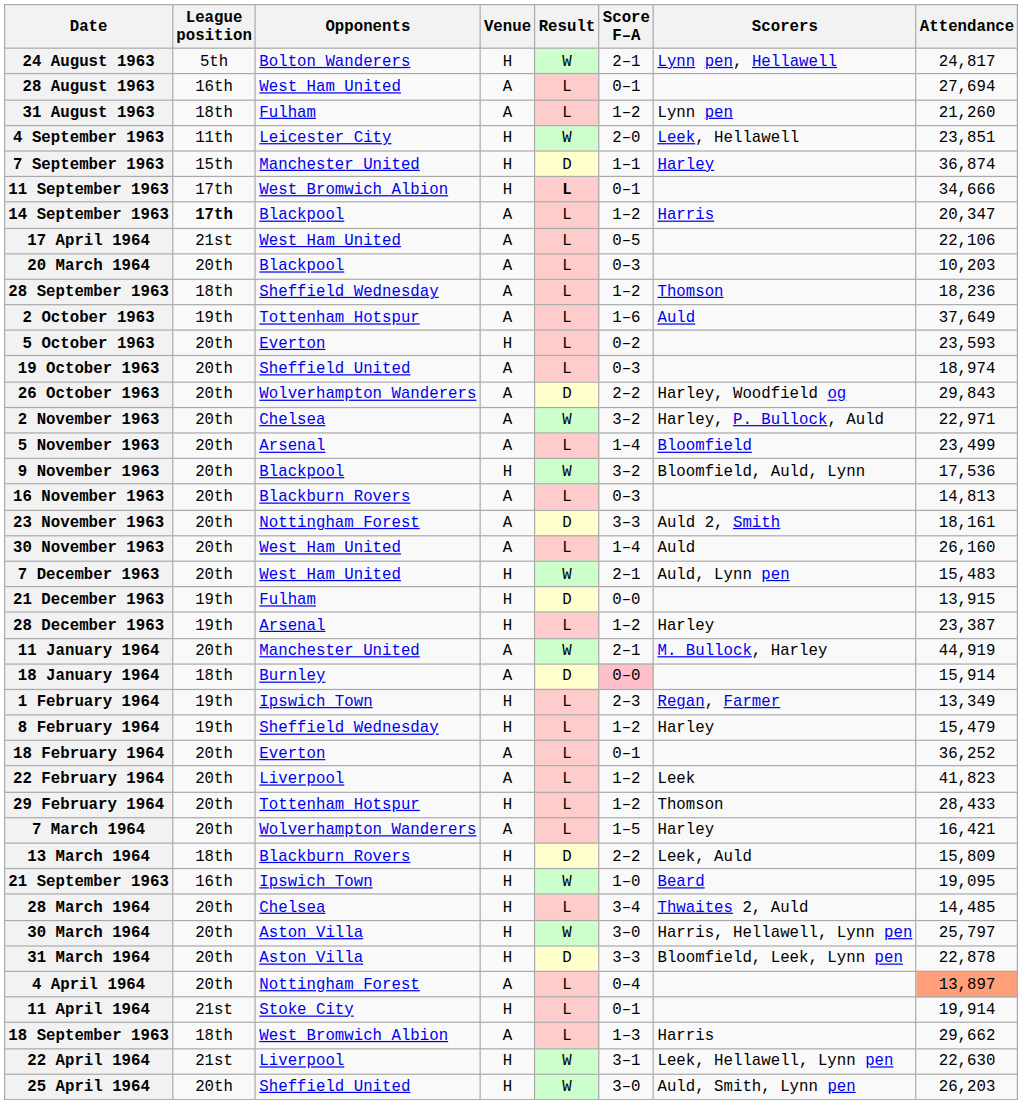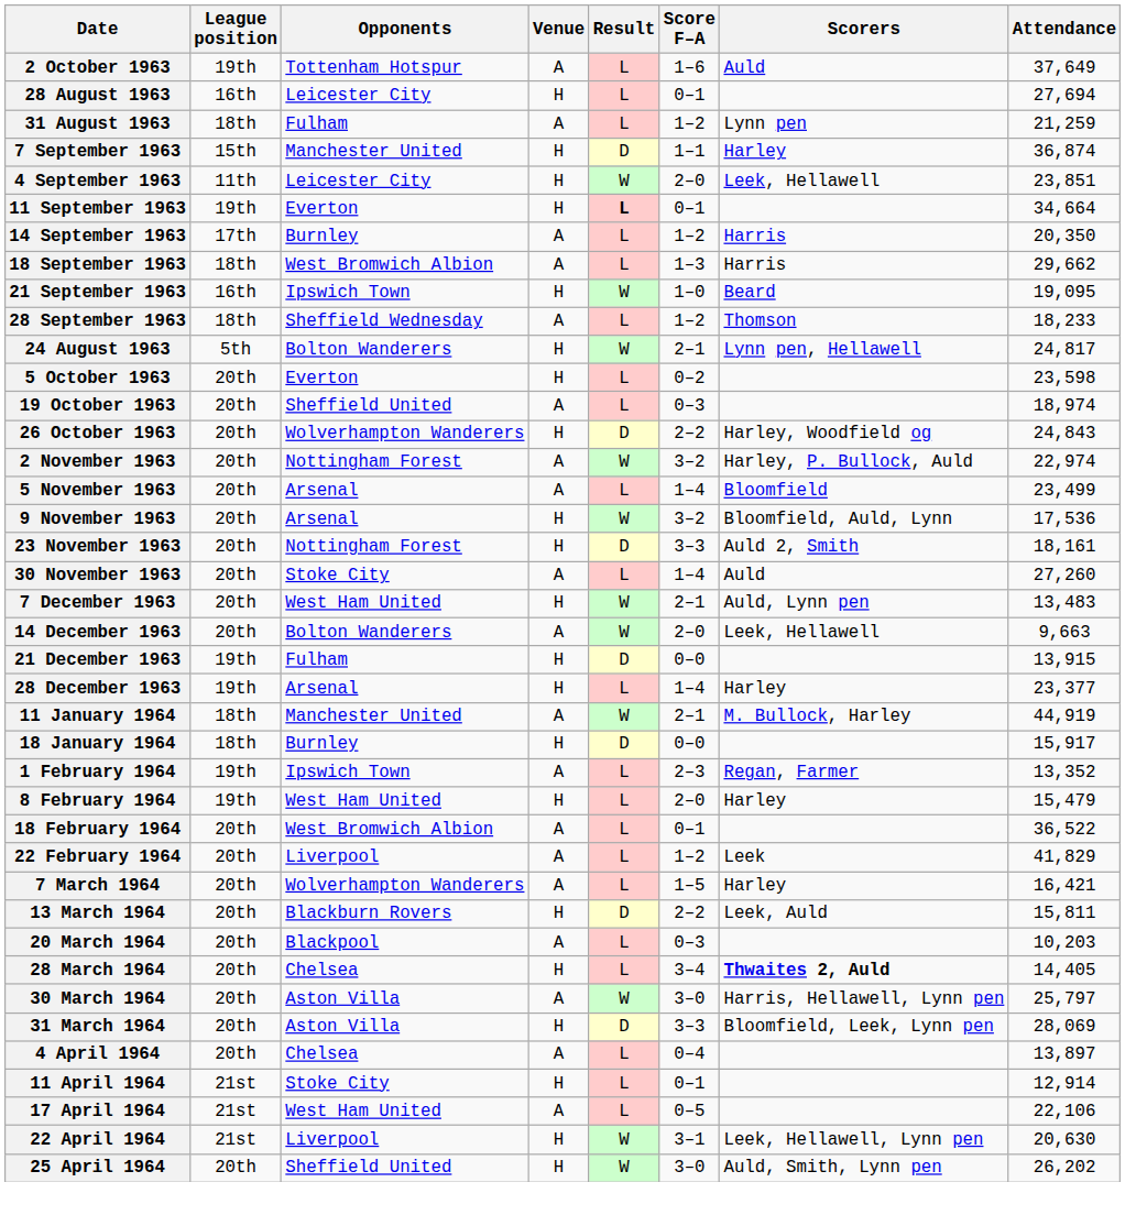 <table class="wikitable plainrowheaders" style="text-align:center">
 <tr>
 <th scope="col">Date</th>
 <th scope="col">League<br>position</th>
 <th scope="col">Opponents</th>
 <th scope="col">Venue</th>
 <th scope="col">Result</th>
 <th scope="col">Score<br>F–A</th>
 <th scope="col">Scorers</th>
 <th scope="col">Attendance</th>
 </tr>
 <tr>
-<th scope="row">24 August 1963</th>
-<td>5th</td>
-<td align="left"><a href='#'>Bolton Wanderers</a></td>
-<td>H</td>
-<td style=background:#cfc>W</td>
-<td>2–1</td>
-<td align="left"><a href='#'>Lynn</a> <a href='#'>pen</a>, <a href='#'>Hellawell</a></td>
-<td>24,817</td>
+<th scope="row">2 October 1963</th>
+<td>19th</td>
+<td align="left"><a href='#'>Tottenham Hotspur</a></td>
+<td>A</td>
+<td style=background:#fcc>L</td>
+<td>1–6</td>
+<td align="left"><a href='#'>Auld</a></td>
+<td>37,649</td>
 </tr>
 <tr>
 <th scope="row">28 August 1963</th>
 <td>16th</td>
-<td align="left"><a href='#'>West Ham United</a></td>
-<td>A</td>
+<td align="left"><a href='#'>Leicester City</a></td>
+<td>H</td>
 <td style=background:#fcc>L</td>
 <td>0–1</td>
 <td></td>
 <td>27,694</td>
 </tr>
 <tr>
 <th scope="row">31 August 1963</th>
 <td>18th</td>
 <td align="left"><a href='#'>Fulham</a></td>
 <td>A</td>
 <td style=background:#fcc>L</td>
 <td>1–2</td>
 <td align="left">Lynn <a href='#'>pen</a></td>
-<td>21,260</td>
+<td>21,259</td>
+</tr>
+<tr>
+<th scope="row">7 September 1963</th>
+<td>15th</td>
+<td align="left"><a href='#'>Manchester United</a></td>
+<td>H</td>
+<td style=background:#ffc>D</td>
+<td>1–1</td>
+<td align="left"><a href='#'>Harley</a></td>
+<td>36,874</td>
 </tr>
 <tr>
 <th scope="row">4 September 1963</th>
 <td>11th</td>
 <td align="left"><a href='#'>Leicester City</a></td>
 <td>H</td>
 <td style=background:#cfc>W</td>
 <td>2–0</td>
 <td align="left"><a href='#'>Leek</a>, Hellawell</td>
 <td>23,851</td>
 </tr>
 <tr>
-<th scope="row">7 September 1963</th>
-<td>15th</td>
-<td align="left"><a href='#'>Manchester United</a></td>
-<td>H</td>
-<td style=background:#ffc>D</td>
-<td>1–1</td>
-<td align="left"><a href='#'>Harley</a></td>
-<td>36,874</td>
-</tr>
-<tr>
 <th scope="row">11 September 1963</th>
-<td>17th</td>
-<td align="left"><a href='#'>West Bromwich Albion</a></td>
+<td>19th</td>
+<td align="left"><a href='#'>Everton</a></td>
 <td>H</td>
 <td style=background:#fcc><strong>L</strong></td>
 <td>0–1</td>
 <td></td>
-<td>34,666</td>
+<td>34,664</td>
 </tr>
 <tr>
 <th scope="row">14 September 1963</th>
-<td><strong>17th</strong></td>
-<td align="left"><a href='#'>Blackpool</a></td>
+<td>17th</td>
+<td align="left"><a href='#'>Burnley</a></td>
 <td>A</td>
 <td style=background:#fcc>L</td>
 <td>1–2</td>
 <td align="left"><a href='#'>Harris</a></td>
-<td>20,347</td>
+<td>20,350</td>
 </tr>
 <tr>
-<th scope="row">17 April 1964</th>
-<td>21st</td>
-<td align="left"><a href='#'>West Ham United</a></td>
+<th scope="row">18 September 1963</th>
+<td>18th</td>
+<td align="left"><a href='#'>West Bromwich Albion</a></td>
 <td>A</td>
 <td style=background:#fcc>L</td>
-<td>0–5</td>
-<td></td>
-<td>22,106</td>
+<td>1–3</td>
+<td align="left">Harris</td>
+<td>29,662</td>
 </tr>
 <tr>
-<th scope="row">20 March 1964</th>
-<td>20th</td>
-<td align="left"><a href='#'>Blackpool</a></td>
-<td>A</td>
-<td style=background:#fcc>L</td>
-<td>0–3</td>
-<td></td>
-<td>10,203</td>
+<th scope="row">21 September 1963</th>
+<td>16th</td>
+<td align="left"><a href='#'>Ipswich Town</a></td>
+<td>H</td>
+<td style=background:#cfc>W</td>
+<td>1–0</td>
+<td align="left"><a href='#'>Beard</a></td>
+<td>19,095</td>
 </tr>
 <tr>
 <th scope="row">28 September 1963</th>
 <td>18th</td>
 <td align="left"><a href='#'>Sheffield Wednesday</a></td>
 <td>A</td>
 <td style=background:#fcc>L</td>
 <td>1–2</td>
 <td align="left"><a href='#'>Thomson</a></td>
-<td>18,236</td>
+<td>18,233</td>
 </tr>
 <tr>
-<th scope="row">2 October 1963</th>
-<td>19th</td>
-<td align="left"><a href='#'>Tottenham Hotspur</a></td>
-<td>A</td>
-<td style=background:#fcc>L</td>
-<td>1–6</td>
-<td align="left"><a href='#'>Auld</a></td>
-<td>37,649</td>
+<th scope="row">24 August 1963</th>
+<td>5th</td>
+<td align="left"><a href='#'>Bolton Wanderers</a></td>
+<td>H</td>
+<td style=background:#cfc>W</td>
+<td>2–1</td>
+<td align="left"><a href='#'>Lynn</a> <a href='#'>pen</a>, <a href='#'>Hellawell</a></td>
+<td>24,817</td>
 </tr>
 <tr>
 <th scope="row">5 October 1963</th>
 <td>20th</td>
 <td align="left"><a href='#'>Everton</a></td>
 <td>H</td>
 <td style=background:#fcc>L</td>
 <td>0–2</td>
 <td></td>
-<td>23,593</td>
+<td>23,598</td>
 </tr>
 <tr>
 <th scope="row">19 October 1963</th>
 <td>20th</td>
 <td align="left"><a href='#'>Sheffield United</a></td>
 <td>A</td>
 <td style=background:#fcc>L</td>
 <td>0–3</td>
 <td></td>
 <td>18,974</td>
 </tr>
 <tr>
 <th scope="row">26 October 1963</th>
 <td>20th</td>
 <td align="left"><a href='#'>Wolverhampton Wanderers</a></td>
-<td>A</td>
+<td>H</td>
 <td style=background:#ffc>D</td>
 <td>2–2</td>
 <td align="left">Harley, Woodfield <a href='#'>og</a></td>
-<td>29,843</td>
+<td>24,843</td>
 </tr>
 <tr>
 <th scope="row">2 November 1963</th>
 <td>20th</td>
-<td align="left"><a href='#'>Chelsea</a></td>
+<td align="left"><a href='#'>Nottingham Forest</a></td>
 <td>A</td>
 <td style=background:#cfc>W</td>
 <td>3–2</td>
 <td align="left">Harley, <a href='#'>P. Bullock</a>, Auld</td>
-<td>22,971</td>
+<td>22,974</td>
 </tr>
 <tr>
 <th scope="row">5 November 1963</th>
 <td>20th</td>
 <td align="left"><a href='#'>Arsenal</a></td>
 <td>A</td>
 <td style=background:#fcc>L</td>
 <td>1–4</td>
 <td align="left"><a href='#'>Bloomfield</a></td>
 <td>23,499</td>
 </tr>
 <tr>
 <th scope="row">9 November 1963</th>
 <td>20th</td>
-<td align="left"><a href='#'>Blackpool</a></td>
+<td align="left"><a href='#'>Arsenal</a></td>
 <td>H</td>
 <td style=background:#cfc>W</td>
 <td>3–2</td>
 <td align="left">Bloomfield, Auld, Lynn</td>
 <td>17,536</td>
 </tr>
 <tr>
-<th scope="row">16 November 1963</th>
-<td>20th</td>
-<td align="left"><a href='#'>Blackburn Rovers</a></td>
-<td>A</td>
-<td style=background:#fcc>L</td>
-<td>0–3</td>
-<td></td>
-<td>14,813</td>
-</tr>
-<tr>
 <th scope="row">23 November 1963</th>
 <td>20th</td>
 <td align="left"><a href='#'>Nottingham Forest</a></td>
-<td>A</td>
+<td>H</td>
 <td style=background:#ffc>D</td>
 <td>3–3</td>
 <td align="left">Auld 2, <a href='#'>Smith</a></td>
 <td>18,161</td>
 </tr>
 <tr>
 <th scope="row">30 November 1963</th>
 <td>20th</td>
-<td align="left"><a href='#'>West Ham United</a></td>
+<td align="left"><a href='#'>Stoke City</a></td>
 <td>A</td>
 <td style=background:#fcc>L</td>
 <td>1–4</td>
 <td align="left">Auld</td>
-<td>26,160</td>
+<td>27,260</td>
 </tr>
 <tr>
 <th scope="row">7 December 1963</th>
 <td>20th</td>
 <td align="left"><a href='#'>West Ham United</a></td>
 <td>H</td>
 <td style=background:#cfc>W</td>
 <td>2–1</td>
 <td align="left">Auld, Lynn <a href='#'>pen</a></td>
-<td>15,483</td>
+<td>13,483</td>
+</tr>
+<tr>
+<th scope="row">14 December 1963</th>
+<td>20th</td>
+<td align="left"><a href='#'>Bolton Wanderers</a></td>
+<td>A</td>
+<td style=background:#cfc>W</td>
+<td>2–0</td>
+<td align="left">Leek, Hellawell</td>
+<td>9,663</td>
 </tr>
 <tr>
 <th scope="row">21 December 1963</th>
 <td>19th</td>
 <td align="left"><a href='#'>Fulham</a></td>
 <td>H</td>
 <td style=background:#ffc>D</td>
 <td>0–0</td>
 <td></td>
 <td>13,915</td>
 </tr>
 <tr>
 <th scope="row">28 December 1963</th>
 <td>19th</td>
 <td align="left"><a href='#'>Arsenal</a></td>
 <td>H</td>
 <td style=background:#fcc>L</td>
-<td>1–2</td>
+<td>1–4</td>
 <td align="left">Harley</td>
-<td>23,387</td>
+<td>23,377</td>
 </tr>
 <tr>
 <th scope="row">11 January 1964</th>
-<td>20th</td>
+<td>18th</td>
 <td align="left"><a href='#'>Manchester United</a></td>
 <td>A</td>
 <td style=background:#cfc>W</td>
 <td>2–1</td>
 <td align="left"><a href='#'>M. Bullock</a>, Harley</td>
 <td>44,919</td>
 </tr>
 <tr>
 <th scope="row">18 January 1964</th>
 <td>18th</td>
 <td align="left"><a href='#'>Burnley</a></td>
-<td>A</td>
+<td>H</td>
 <td style=background:#ffc>D</td>
-<td style="background: pink;">0–0</td>
+<td>0–0</td>
 <td></td>
-<td>15,914</td>
+<td>15,917</td>
 </tr>
 <tr>
 <th scope="row">1 February 1964</th>
 <td>19th</td>
 <td align="left"><a href='#'>Ipswich Town</a></td>
-<td>H</td>
+<td>A</td>
 <td style=background:#fcc>L</td>
 <td>2–3</td>
 <td align="left"><a href='#'>Regan</a>, <a href='#'>Farmer</a></td>
-<td>13,349</td>
+<td>13,352</td>
 </tr>
 <tr>
 <th scope="row">8 February 1964</th>
 <td>19th</td>
-<td align="left"><a href='#'>Sheffield Wednesday</a></td>
+<td align="left"><a href='#'>West Ham United</a></td>
 <td>H</td>
 <td style=background:#fcc>L</td>
-<td>1–2</td>
+<td>2–0</td>
 <td align="left">Harley</td>
 <td>15,479</td>
 </tr>
 <tr>
 <th scope="row">18 February 1964</th>
 <td>20th</td>
-<td align="left"><a href='#'>Everton</a></td>
+<td align="left"><a href='#'>West Bromwich Albion</a></td>
 <td>A</td>
 <td style=background:#fcc>L</td>
 <td>0–1</td>
 <td></td>
-<td>36,252</td>
+<td>36,522</td>
 </tr>
 <tr>
 <th scope="row">22 February 1964</th>
 <td>20th</td>
 <td align="left"><a href='#'>Liverpool</a></td>
 <td>A</td>
 <td style=background:#fcc>L</td>
 <td>1–2</td>
 <td align="left">Leek</td>
-<td>41,823</td>
-</tr>
-<tr>
-<th scope="row">29 February 1964</th>
-<td>20th</td>
-<td align="left"><a href='#'>Tottenham Hotspur</a></td>
-<td>H</td>
-<td style=background:#fcc>L</td>
-<td>1–2</td>
-<td align="left">Thomson</td>
-<td>28,433</td>
+<td>41,829</td>
 </tr>
 <tr>
 <th scope="row">7 March 1964</th>
 <td>20th</td>
 <td align="left"><a href='#'>Wolverhampton Wanderers</a></td>
 <td>A</td>
 <td style=background:#fcc>L</td>
 <td>1–5</td>
 <td align="left">Harley</td>
 <td>16,421</td>
 </tr>
 <tr>
 <th scope="row">13 March 1964</th>
-<td>18th</td>
+<td>20th</td>
 <td align="left"><a href='#'>Blackburn Rovers</a></td>
 <td>H</td>
 <td style=background:#ffc>D</td>
 <td>2–2</td>
 <td align="left">Leek, Auld</td>
-<td>15,809</td>
+<td>15,811</td>
 </tr>
 <tr>
-<th scope="row">21 September 1963</th>
-<td>16th</td>
-<td align="left"><a href='#'>Ipswich Town</a></td>
-<td>H</td>
-<td style=background:#cfc>W</td>
-<td>1–0</td>
-<td align="left"><a href='#'>Beard</a></td>
-<td>19,095</td>
+<th scope="row">20 March 1964</th>
+<td>20th</td>
+<td align="left"><a href='#'>Blackpool</a></td>
+<td>A</td>
+<td style=background:#fcc>L</td>
+<td>0–3</td>
+<td></td>
+<td>10,203</td>
 </tr>
 <tr>
 <th scope="row">28 March 1964</th>
 <td>20th</td>
 <td align="left"><a href='#'>Chelsea</a></td>
 <td>H</td>
 <td style=background:#fcc>L</td>
 <td>3–4</td>
-<td align="left"><a href='#'>Thwaites</a> 2, Auld</td>
-<td>14,485</td>
+<td align="left"><strong><a href='#'>Thwaites</a> 2, Auld</strong></td>
+<td>14,405</td>
 </tr>
 <tr>
 <th scope="row">30 March 1964</th>
 <td>20th</td>
 <td align="left"><a href='#'>Aston Villa</a></td>
-<td>H</td>
+<td>A</td>
 <td style=background:#cfc>W</td>
 <td>3–0</td>
 <td align="left">Harris, Hellawell, Lynn <a href='#'>pen</a></td>
 <td>25,797</td>
 </tr>
 <tr>
 <th scope="row">31 March 1964</th>
 <td>20th</td>
 <td align="left"><a href='#'>Aston Villa</a></td>
 <td>H</td>
 <td style=background:#ffc>D</td>
 <td>3–3</td>
 <td align="left">Bloomfield, Leek, Lynn <a href='#'>pen</a></td>
-<td>22,878</td>
+<td>28,069</td>
 </tr>
 <tr>
 <th scope="row">4 April 1964</th>
 <td>20th</td>
-<td align="left"><a href='#'>Nottingham Forest</a></td>
+<td align="left"><a href='#'>Chelsea</a></td>
 <td>A</td>
 <td style=background:#fcc>L</td>
 <td>0–4</td>
 <td></td>
-<td style="background: lightsalmon;">13,897</td>
+<td>13,897</td>
 </tr>
 <tr>
 <th scope="row">11 April 1964</th>
 <td>21st</td>
 <td align="left"><a href='#'>Stoke City</a></td>
 <td>H</td>
 <td style=background:#fcc>L</td>
 <td>0–1</td>
 <td></td>
-<td>19,914</td>
+<td>12,914</td>
 </tr>
 <tr>
-<th scope="row">18 September 1963</th>
-<td>18th</td>
-<td align="left"><a href='#'>West Bromwich Albion</a></td>
+<th scope="row">17 April 1964</th>
+<td>21st</td>
+<td align="left"><a href='#'>West Ham United</a></td>
 <td>A</td>
 <td style=background:#fcc>L</td>
-<td>1–3</td>
-<td align="left">Harris</td>
-<td>29,662</td>
+<td>0–5</td>
+<td></td>
+<td>22,106</td>
 </tr>
 <tr>
 <th scope="row">22 April 1964</th>
 <td>21st</td>
 <td align="left"><a href='#'>Liverpool</a></td>
 <td>H</td>
 <td style=background:#cfc>W</td>
 <td>3–1</td>
 <td align="left">Leek, Hellawell, Lynn <a href='#'>pen</a></td>
-<td>22,630</td>
+<td>20,630</td>
 </tr>
 <tr>
 <th scope="row">25 April 1964</th>
 <td>20th</td>
 <td align="left"><a href='#'>Sheffield United</a></td>
 <td>H</td>
 <td style=background:#cfc>W</td>
 <td>3–0</td>
 <td align="left">Auld, Smith, Lynn <a href='#'>pen</a></td>
-<td>26,203</td>
+<td>26,202</td>
 </tr>
 </table>
